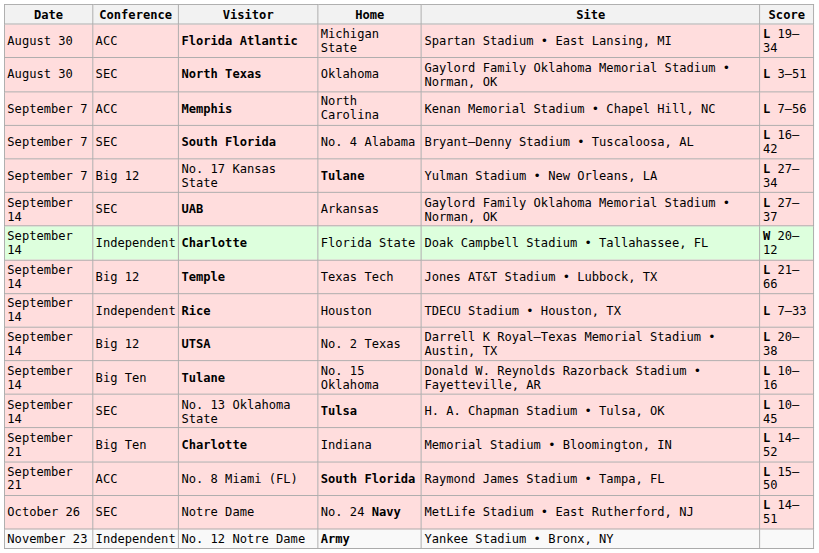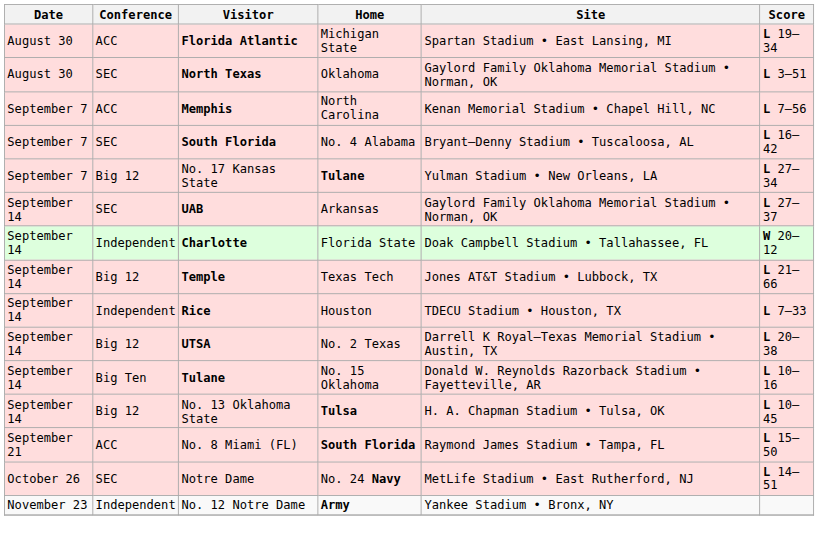 <table class="wikitable">
 <tr>
 <th>Date</th>
 <th>Conference</th>
 <th>Visitor</th>
 <th>Home</th>
 <th>Site</th>
 <th>Score</th>
 </tr>
 <tr style="background:#fdd;">
 <td>August 30</td>
 <td>ACC</td>
 <td><strong>Florida Atlantic</strong></td>
 <td>Michigan State</td>
 <td>Spartan Stadium • East Lansing, MI</td>
 <td><strong>L</strong> 19–34</td>
 </tr>
 <tr style="background:#fdd;">
 <td>August 30</td>
 <td>SEC</td>
 <td><strong>North Texas</strong></td>
 <td>Oklahoma</td>
 <td>Gaylord Family Oklahoma Memorial Stadium • Norman, OK</td>
 <td><strong>L</strong> 3–51</td>
 </tr>
 <tr style="background:#fdd;">
 <td>September 7</td>
 <td>ACC</td>
 <td><strong>Memphis</strong></td>
 <td>North Carolina</td>
 <td>Kenan Memorial Stadium • Chapel Hill, NC</td>
 <td><strong>L</strong> 7–56</td>
 </tr>
 <tr style="background:#fdd;">
 <td>September 7</td>
 <td>SEC</td>
 <td><strong>South Florida</strong></td>
 <td>No. 4 Alabama</td>
 <td>Bryant–Denny Stadium • Tuscaloosa, AL</td>
 <td><strong>L</strong> 16–42</td>
 </tr>
 <tr style="background:#fdd;">
 <td>September 7</td>
 <td>Big 12</td>
 <td>No. 17 Kansas State</td>
 <td><strong>Tulane</strong></td>
 <td>Yulman Stadium • New Orleans, LA</td>
 <td><strong>L</strong> 27–34</td>
 </tr>
 <tr style="background:#fdd;">
 <td>September 14</td>
 <td>SEC</td>
 <td><strong>UAB</strong></td>
 <td>Arkansas</td>
 <td>Gaylord Family Oklahoma Memorial Stadium • Norman, OK</td>
 <td><strong>L</strong> 27–37</td>
 </tr>
 <tr style="background:#dfd;">
 <td>September 14</td>
 <td>Independent</td>
 <td><strong>Charlotte</strong></td>
 <td>Florida State</td>
 <td>Doak Campbell Stadium • Tallahassee, FL</td>
 <td><strong>W</strong> 20–12</td>
 </tr>
 <tr style="background:#fdd;">
 <td>September 14</td>
 <td>Big 12</td>
 <td><strong>Temple</strong></td>
 <td>Texas Tech</td>
 <td>Jones AT&T Stadium • Lubbock, TX</td>
 <td><strong>L</strong> 21–66</td>
 </tr>
 <tr style="background:#fdd;">
 <td>September 14</td>
 <td>Independent</td>
 <td><strong>Rice</strong></td>
 <td>Houston</td>
 <td>TDECU Stadium • Houston, TX</td>
 <td><strong>L</strong> 7–33</td>
 </tr>
 <tr style="background:#fdd;">
 <td>September 14</td>
 <td>Big 12</td>
 <td><strong>UTSA</strong></td>
 <td>No. 2 Texas</td>
 <td>Darrell K Royal–Texas Memorial Stadium • Austin, TX</td>
 <td><strong>L</strong> 20–38</td>
 </tr>
 <tr style="background:#fdd;">
 <td>September 14</td>
 <td>Big Ten</td>
 <td><strong>Tulane</strong></td>
 <td>No. 15 Oklahoma</td>
 <td>Donald W. Reynolds Razorback Stadium • Fayetteville, AR</td>
 <td><strong>L</strong> 10–16</td>
 </tr>
 <tr style="background:#fdd;">
 <td>September 14</td>
-<td>SEC</td>
+<td>Big 12</td>
 <td>No. 13 Oklahoma State</td>
 <td><strong>Tulsa</strong></td>
 <td>H. A. Chapman Stadium • Tulsa, OK</td>
 <td><strong>L</strong> 10–45</td>
-</tr>
-<tr style="background:#fdd;">
-<td>September 21</td>
-<td>Big Ten</td>
-<td><strong>Charlotte</strong></td>
-<td>Indiana</td>
-<td>Memorial Stadium • Bloomington, IN</td>
-<td><strong>L</strong> 14–52</td>
 </tr>
 <tr style="background:#fdd;">
 <td>September 21</td>
 <td>ACC</td>
 <td>No. 8 Miami (FL)</td>
 <td><strong>South Florida</strong></td>
 <td>Raymond James Stadium • Tampa, FL</td>
 <td><strong>L</strong> 15–50</td>
 </tr>
 <tr style="background:#fdd;">
 <td>October 26</td>
 <td>SEC</td>
 <td>Notre Dame</td>
 <td>No. 24 <strong>Navy</strong></td>
 <td>MetLife Stadium • East Rutherford, NJ</td>
 <td><strong>L</strong> 14–51</td>
 </tr>
 <tr>
 <td>November 23</td>
 <td>Independent</td>
 <td>No. 12 Notre Dame</td>
 <td><strong>Army</strong></td>
 <td>Yankee Stadium • Bronx, NY</td>
 <td> </td>
 </tr>
 <tr>
 </tr>
 </table>
